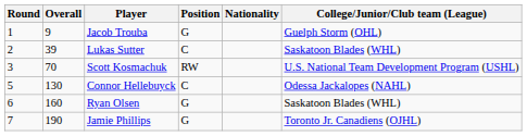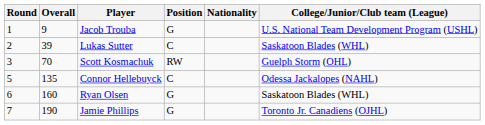 <table class="wikitable">
 <tr>
 <th>Round</th>
 <th>Overall</th>
 <th>Player</th>
 <th>Position</th>
 <th>Nationality</th>
 <th>College/Junior/Club team (League)</th>
 </tr>
 <tr>
 <td>1</td>
 <td>9</td>
 <td><a href='#'>Jacob Trouba</a></td>
 <td>G</td>
 <td></td>
-<td><a href='#'>Guelph Storm</a> (<a href='#'>OHL</a>)</td>
+<td><a href='#'>U.S. National Team Development Program</a> (<a href='#'>USHL</a>)</td>
 </tr>
 <tr>
 <td>2</td>
 <td>39</td>
 <td><a href='#'>Lukas Sutter</a></td>
 <td>C</td>
 <td></td>
 <td><a href='#'>Saskatoon Blades</a> (<a href='#'>WHL</a>)</td>
 </tr>
 <tr>
 <td>3</td>
 <td>70</td>
 <td><a href='#'>Scott Kosmachuk</a></td>
 <td>RW</td>
 <td></td>
-<td><a href='#'>U.S. National Team Development Program</a> (<a href='#'>USHL</a>)</td>
+<td><a href='#'>Guelph Storm</a> (<a href='#'>OHL</a>)</td>
 </tr>
 <tr>
 <td>5</td>
-<td>130</td>
+<td>135</td>
 <td><a href='#'>Connor Hellebuyck</a></td>
 <td>C</td>
 <td></td>
 <td><a href='#'>Odessa Jackalopes</a> (<a href='#'>NAHL</a>)</td>
 </tr>
 <tr>
 <td>6</td>
 <td>160</td>
 <td><a href='#'>Ryan Olsen</a></td>
 <td>G</td>
 <td></td>
 <td>Saskatoon Blades (WHL)</td>
 </tr>
 <tr>
 <td>7</td>
 <td>190</td>
 <td><a href='#'>Jamie Phillips</a></td>
 <td>G</td>
 <td></td>
 <td><a href='#'>Toronto Jr. Canadiens</a> (<a href='#'>OJHL</a>)</td>
 </tr>
 </table>
